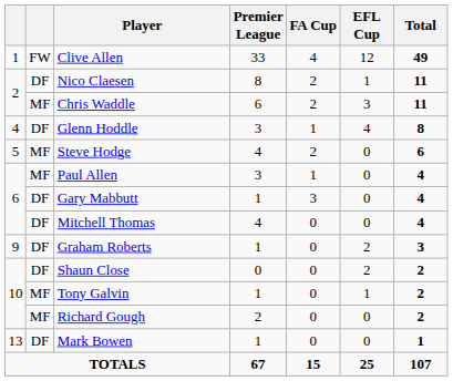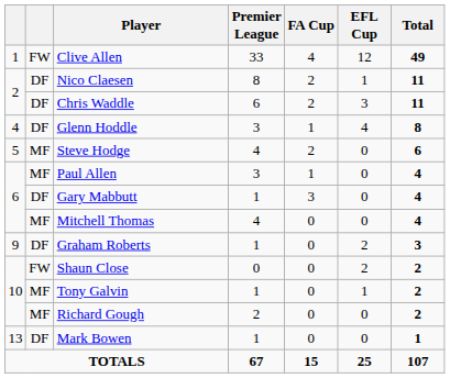 <table class="wikitable sortable" style="font-size: 95%; text-align: center;">
 <tr>
 <th width=10></th>
 <th width=10></th>
 <th width=180>Player</th>
 <th width=50>Premier League</th>
 <th width=50>FA Cup</th>
 <th width=50>EFL Cup</th>
 <th width=50>Total</th>
 </tr>
 <tr>
 <td>1</td>
 <td>FW</td>
 <td align="left"> <a href='#'>Clive Allen</a></td>
 <td>33</td>
 <td>4</td>
 <td>12</td>
 <td><strong>49</strong></td>
 </tr>
 <tr>
 <td rowspan="2">2</td>
 <td>DF</td>
 <td align="left"> <a href='#'>Nico Claesen</a></td>
 <td>8</td>
 <td>2</td>
 <td>1</td>
 <td><strong>11</strong></td>
 </tr>
 <tr>
-<td>MF</td>
+<td>DF</td>
 <td align="left"> <a href='#'>Chris Waddle</a></td>
 <td>6</td>
 <td>2</td>
 <td>3</td>
 <td><strong>11</strong></td>
 </tr>
 <tr>
 <td rowspan="1">4</td>
 <td>DF</td>
 <td align="left"> <a href='#'>Glenn Hoddle</a></td>
 <td>3</td>
 <td>1</td>
 <td>4</td>
 <td><strong>8</strong></td>
 </tr>
 <tr>
 <td>5</td>
 <td>MF</td>
 <td align="left"> <a href='#'>Steve Hodge</a></td>
 <td>4</td>
 <td>2</td>
 <td>0</td>
 <td><strong>6</strong></td>
 </tr>
 <tr>
 <td rowspan="3">6</td>
 <td>MF</td>
 <td align="left"> <a href='#'>Paul Allen</a></td>
 <td>3</td>
 <td>1</td>
 <td>0</td>
 <td><strong>4</strong></td>
 </tr>
 <tr>
 <td>DF</td>
 <td align="left"> <a href='#'>Gary Mabbutt</a></td>
 <td>1</td>
 <td>3</td>
 <td>0</td>
 <td><strong>4</strong></td>
 </tr>
 <tr>
-<td>DF</td>
+<td>MF</td>
 <td align="left"> <a href='#'>Mitchell Thomas</a></td>
 <td>4</td>
 <td>0</td>
 <td>0</td>
 <td><strong>4</strong></td>
 </tr>
 <tr>
 <td rowspan="1">9</td>
 <td>DF</td>
 <td align="left"> <a href='#'>Graham Roberts</a></td>
 <td>1</td>
 <td>0</td>
 <td>2</td>
 <td><strong>3</strong></td>
 </tr>
 <tr>
 <td rowspan="3">10</td>
-<td>DF</td>
+<td>FW</td>
 <td align="left"> <a href='#'>Shaun Close</a></td>
 <td>0</td>
 <td>0</td>
 <td>2</td>
 <td><strong>2</strong></td>
 </tr>
 <tr>
 <td>MF</td>
 <td align="left"> <a href='#'>Tony Galvin</a></td>
 <td>1</td>
 <td>0</td>
 <td>1</td>
 <td><strong>2</strong></td>
 </tr>
 <tr>
 <td>MF</td>
 <td align="left"> <a href='#'>Richard Gough</a></td>
 <td>2</td>
 <td>0</td>
 <td>0</td>
 <td><strong>2</strong></td>
 </tr>
 <tr>
 <td rowspan="1">13</td>
 <td>DF</td>
 <td align="left"> <a href='#'>Mark Bowen</a></td>
 <td>1</td>
 <td>0</td>
 <td>0</td>
 <td><strong>1</strong></td>
 </tr>
 <tr>
 <td colspan="3"><strong>TOTALS</strong></td>
 <td><strong>67</strong></td>
 <td><strong>15</strong></td>
 <td><strong>25</strong></td>
 <td><strong>107</strong></td>
 </tr>
 </table>
